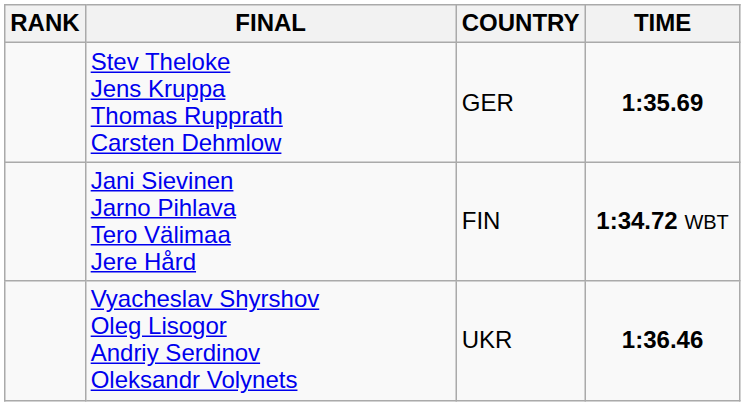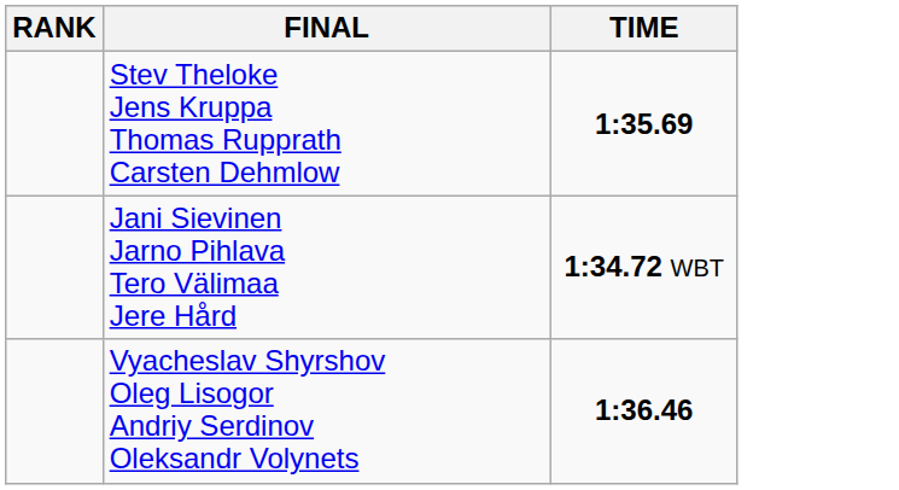 <table class="wikitable">
 <tr>
 <th>RANK</th>
 <th align="left" style="width: 15em">FINAL</th>
-<th>COUNTRY</th>
 <th style="width: 6em">TIME</th>
 </tr>
 <tr>
 <td align="center"></td>
 <td><a href='#'>Stev Theloke</a><br><a href='#'>Jens Kruppa</a><br><a href='#'>Thomas Rupprath</a><br><a href='#'>Carsten Dehmlow</a></td>
-<td> GER</td>
 <td align="center"><strong>1:35.69</strong></td>
 </tr>
 <tr>
 <td align="center"></td>
 <td><a href='#'>Jani Sievinen</a><br><a href='#'>Jarno Pihlava</a><br><a href='#'>Tero Välimaa</a><br><a href='#'>Jere Hård</a></td>
-<td> FIN</td>
 <td align="center"><strong>1:34.72</strong> <small>WBT</small></td>
 </tr>
 <tr>
 <td align="center"></td>
 <td><a href='#'>Vyacheslav Shyrshov</a><br><a href='#'>Oleg Lisogor</a><br><a href='#'>Andriy Serdinov</a><br><a href='#'>Oleksandr Volynets</a></td>
-<td> UKR</td>
 <td align="center"><strong>1:36.46</strong></td>
 </tr>
 </table>
